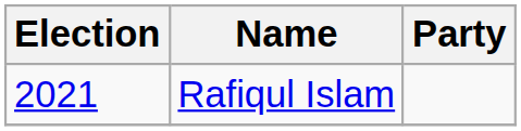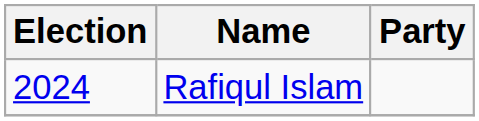 <table class="wikitable sortable">
 <tr>
 <th>Election</th>
 <th>Name</th>
 <th colspan=2>Party</th>
 </tr>
 <tr>
-<td><a href='#'>2021</a></td>
+<td><a href='#'>2024</a></td>
 <td><a href='#'>Rafiqul Islam</a></td>
 <td></td>
 </tr>
 <tr>
 </tr>
 </table>
